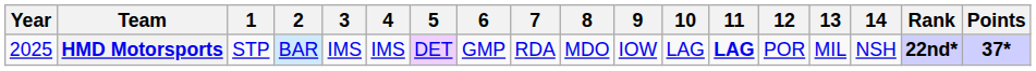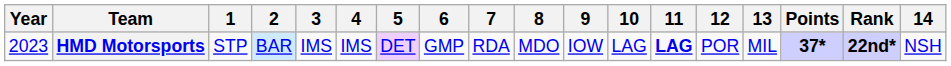 <table class="wikitable" style="text-align:center; font-size:85%">
 <tr>
 <th>Year</th>
 <th>Team</th>
 <th>1</th>
 <th>2</th>
 <th>3</th>
 <th>4</th>
 <th>5</th>
 <th>6</th>
 <th>7</th>
 <th>8</th>
 <th>9</th>
 <th>10</th>
 <th>11</th>
 <th>12</th>
 <th>13</th>
+<th>Points</th>
+<th>Rank</th>
 <th>14</th>
-<th>Rank</th>
-<th>Points</th>
 </tr>
 <tr>
-<td><a href='#'>2025</a></td>
+<td><a href='#'>2023</a></td>
 <th nowrap><a href='#'>HMD Motorsports</a></th>
 <td style="background:#;"><a href='#'>STP</a></td>
 <td style="background:#CFEAFF;"><a href='#'>BAR</a><br></td>
 <td style="background:#;"><a href='#'>IMS</a></td>
 <td style="background:#;"><a href='#'>IMS</a></td>
 <td style="background:#EFCFFF;"><a href='#'>DET</a><br></td>
 <td style="background:#;"><a href='#'>GMP</a></td>
 <td style="background:#;"><a href='#'>RDA</a></td>
 <td style="background:#;"><a href='#'>MDO</a></td>
 <td style="background:#;"><a href='#'>IOW</a></td>
 <td style="background:#;"><a href='#'>LAG</a></td>
 <td style="background:#;"><strong><a href='#'>LAG</a></strong></td>
 <td style="background:#;"><a href='#'>POR</a></td>
 <td style="background:#;"><a href='#'>MIL</a></td>
+<th style="background:#CFCFFF;">37*</th>
+<th style="background:#CFCFFF;">22nd*</th>
 <td style="background:#;"><a href='#'>NSH</a></td>
-<th style="background:#CFCFFF;">22nd*</th>
-<th style="background:#CFCFFF;">37*</th>
 </tr>
 </table>
